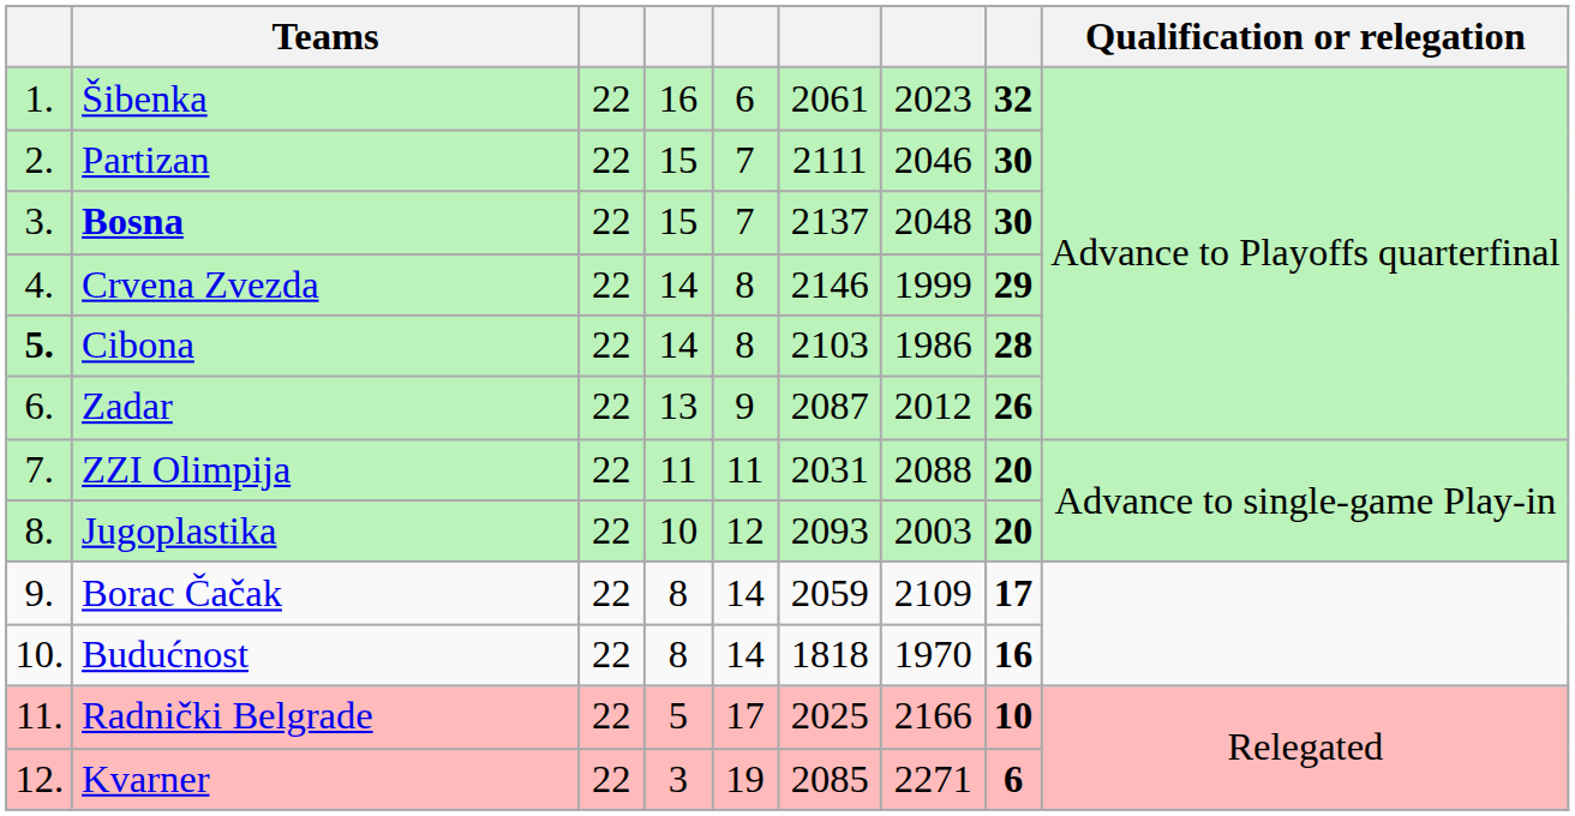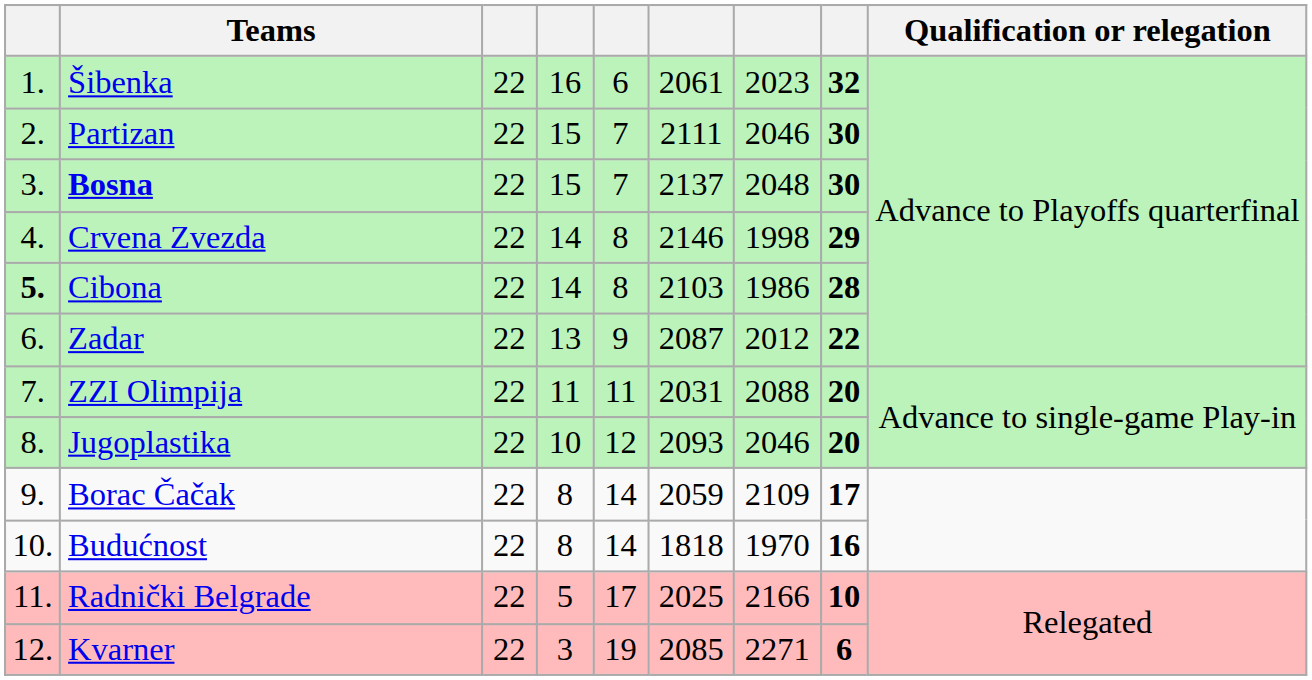 <table class="wikitable" style="text-align: center;">
 <tr>
 <th width=20></th>
 <th width=200>Teams</th>
 <th width="20"></th>
 <th width="20"></th>
 <th width="20"></th>
 <th width="35"></th>
 <th width="35"></th>
 <th></th>
 <th>Qualification or relegation</th>
 </tr>
 <tr align=center style="background:#BBF3BB">
 <td>1.</td>
 <td style="text-align:left;"><a href='#'>Šibenka</a></td>
 <td>22</td>
 <td>16</td>
 <td>6</td>
 <td>2061</td>
 <td>2023</td>
 <td><strong>32</strong></td>
 <td rowspan="6">Advance to Playoffs quarterfinal</td>
 </tr>
 <tr align=center style="background:#BBF3BB">
 <td>2.</td>
 <td style="text-align:left;"><a href='#'>Partizan</a></td>
 <td>22</td>
 <td>15</td>
 <td>7</td>
 <td>2111</td>
 <td>2046</td>
 <td><strong>30</strong></td>
 </tr>
 <tr align=center style="background:#BBF3BB">
 <td>3.</td>
 <td style="text-align:left;"><strong><a href='#'>Bosna</a></strong></td>
 <td>22</td>
 <td>15</td>
 <td>7</td>
 <td>2137</td>
 <td>2048</td>
 <td><strong>30</strong></td>
 </tr>
 <tr align=center style="background:#BBF3BB">
 <td>4.</td>
 <td style="text-align:left;"><a href='#'>Crvena Zvezda</a></td>
 <td>22</td>
 <td>14</td>
 <td>8</td>
 <td>2146</td>
-<td>1999</td>
+<td>1998</td>
 <td><strong>29</strong></td>
 </tr>
 <tr align=center style="background:#BBF3BB">
 <td><strong>5.</strong></td>
 <td style="text-align:left;"><a href='#'>Cibona</a></td>
 <td>22</td>
 <td>14</td>
 <td>8</td>
 <td>2103</td>
 <td>1986</td>
 <td><strong>28</strong></td>
 </tr>
 <tr align=center style="background:#BBF3BB">
 <td>6.</td>
 <td style="text-align:left;"><a href='#'>Zadar</a></td>
 <td>22</td>
 <td>13</td>
 <td>9</td>
 <td>2087</td>
 <td>2012</td>
-<td><strong>26</strong></td>
+<td><strong>22</strong></td>
 </tr>
 <tr align=center style="background:#BBF3BB">
 <td>7.</td>
 <td style="text-align:left;"><a href='#'>ZZI Olimpija</a></td>
 <td>22</td>
 <td>11</td>
 <td>11</td>
 <td>2031</td>
 <td>2088</td>
 <td><strong>20</strong></td>
 <td rowspan="2">Advance to single-game Play-in</td>
 </tr>
 <tr align=center style="background:#BBF3BB">
 <td>8.</td>
 <td style="text-align:left;"><a href='#'>Jugoplastika</a></td>
 <td>22</td>
 <td>10</td>
 <td>12</td>
 <td>2093</td>
-<td>2003</td>
+<td>2046</td>
 <td><strong>20</strong></td>
 </tr>
 <tr align=center>
 <td>9.</td>
 <td style="text-align:left;"><a href='#'>Borac Čačak</a></td>
 <td>22</td>
 <td>8</td>
 <td>14</td>
 <td>2059</td>
 <td>2109</td>
 <td><strong>17</strong></td>
 </tr>
 <tr align=center>
 <td>10.</td>
 <td style="text-align:left;"><a href='#'>Budućnost</a></td>
 <td>22</td>
 <td>8</td>
 <td>14</td>
 <td>1818</td>
 <td>1970</td>
 <td><strong>16</strong></td>
 </tr>
 <tr align=center style="background:#FFBBBB">
 <td>11.</td>
 <td style="text-align:left;"><a href='#'>Radnički Belgrade</a></td>
 <td>22</td>
 <td>5</td>
 <td>17</td>
 <td>2025</td>
 <td>2166</td>
 <td><strong>10</strong></td>
 <td rowspan="2">Relegated</td>
 </tr>
 <tr align=center style="background:#FFBBBB">
 <td>12.</td>
 <td style="text-align:left;"><a href='#'>Kvarner</a></td>
 <td>22</td>
 <td>3</td>
 <td>19</td>
 <td>2085</td>
 <td>2271</td>
 <td><strong>6</strong></td>
 </tr>
 </table>
